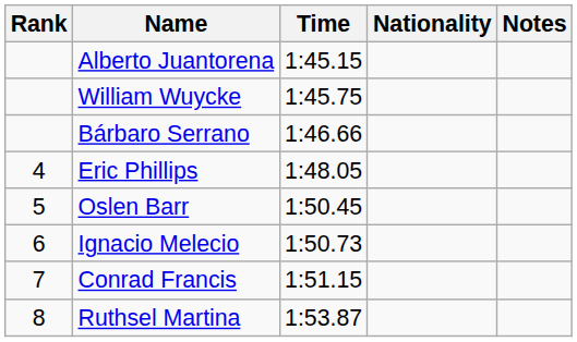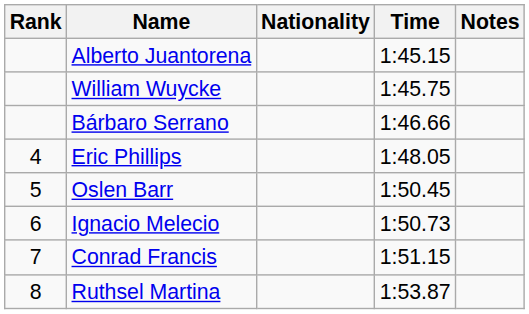 <table class="wikitable sortable" style="text-align:center;font-size:95%">
 <tr>
 <th>Rank</th>
 <th>Name</th>
+<th>Nationality</th>
 <th>Time</th>
-<th>Nationality</th>
 <th>Notes</th>
 </tr>
 <tr>
 <td></td>
 <td align=left><a href='#'>Alberto Juantorena</a></td>
+<td align=left></td>
 <td>1:45.15</td>
-<td align=left></td>
 <td></td>
 </tr>
 <tr>
 <td></td>
 <td align=left><a href='#'>William Wuycke</a></td>
+<td align=left></td>
 <td>1:45.75</td>
-<td align=left></td>
 <td></td>
 </tr>
 <tr>
 <td></td>
 <td align=left><a href='#'>Bárbaro Serrano</a></td>
+<td align=left></td>
 <td>1:46.66</td>
-<td align=left></td>
 <td></td>
 </tr>
 <tr>
 <td>4</td>
 <td align=left><a href='#'>Eric Phillips</a></td>
+<td align=left></td>
 <td>1:48.05</td>
-<td align=left></td>
 <td></td>
 </tr>
 <tr>
 <td>5</td>
 <td align=left><a href='#'>Oslen Barr</a></td>
+<td align=left></td>
 <td>1:50.45</td>
-<td align=left></td>
 <td></td>
 </tr>
 <tr>
 <td>6</td>
 <td align=left><a href='#'>Ignacio Melecio</a></td>
+<td align=left></td>
 <td>1:50.73</td>
-<td align=left></td>
 <td></td>
 </tr>
 <tr>
 <td>7</td>
 <td align=left><a href='#'>Conrad Francis</a></td>
+<td align=left></td>
 <td>1:51.15</td>
-<td align=left></td>
 <td></td>
 </tr>
 <tr>
 <td>8</td>
 <td align=left><a href='#'>Ruthsel Martina</a></td>
+<td align=left></td>
 <td>1:53.87</td>
-<td align=left></td>
 <td></td>
 </tr>
 </table>
